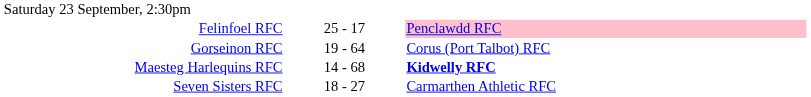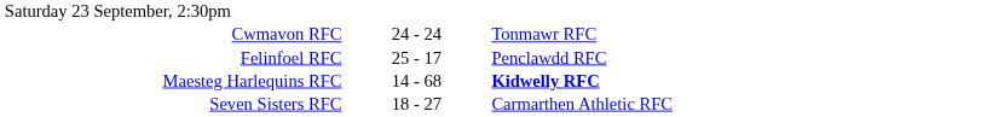 <table style="width:70%;" cellspacing="1">
 <tr>
 <th width=35%></th>
 <th width=15%></th>
 <th></th>
 </tr>
 <tr>
 <td>Saturday 23 September, 2:30pm</td>
 </tr>
 <tr>
+<td align=right><a href='#'>Cwmavon RFC</a></td>
+<td align=center>24 - 24</td>
+<td><a href='#'>Tonmawr RFC</a></td>
+</tr>
+<tr>
 <td align=right><a href='#'>Felinfoel RFC</a></td>
 <td align=center>25 - 17</td>
-<td style="background: pink;"><a href='#'>Penclawdd RFC</a></td>
-</tr>
-<tr>
-<td align=right><a href='#'>Gorseinon RFC</a></td>
-<td align=center>19 - 64</td>
-<td><a href='#'>Corus (Port Talbot) RFC</a></td>
+<td><a href='#'>Penclawdd RFC</a></td>
 </tr>
 <tr>
 <td align=right><a href='#'>Maesteg Harlequins RFC</a></td>
 <td align=center>14 - 68</td>
 <td><strong><a href='#'>Kidwelly RFC</a></strong></td>
 </tr>
 <tr>
 <td align=right><a href='#'>Seven Sisters RFC</a></td>
 <td align=center>18 - 27</td>
 <td><a href='#'>Carmarthen Athletic RFC</a></td>
 </tr>
 </table>
